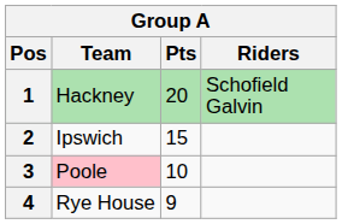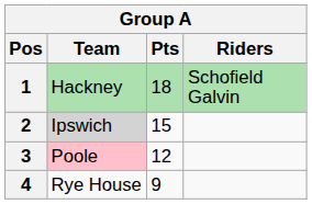 <table class="wikitable">
 <tr>
 <th colspan="4">Group A</th>
 </tr>
 <tr>
 <th width=20>Pos</th>
 <th width=80>Team</th>
 <th width=20>Pts</th>
 <th width=100>Riders</th>
 </tr>
 <tr style="background:#ACE1AF;">
 <th>1</th>
 <td>Hackney</td>
-<td>20</td>
+<td>18</td>
 <td>Schofield<br>Galvin</td>
 </tr>
 <tr>
 <th>2</th>
-<td>Ipswich</td>
+<td style="background: lightgrey;">Ipswich</td>
 <td>15</td>
 <td></td>
 </tr>
 <tr>
 <th>3</th>
 <td style="background: pink;">Poole</td>
-<td>10</td>
+<td>12</td>
 <td></td>
 </tr>
 <tr>
 <th>4</th>
 <td>Rye House</td>
 <td>9</td>
 <td></td>
 </tr>
 </table>
